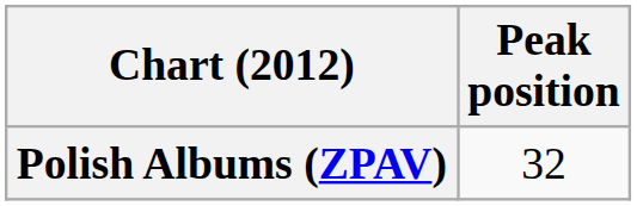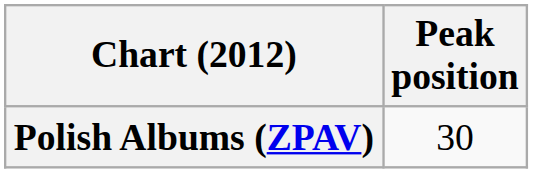 <table class="wikitable plainrowheaders" style="text-align:center">
 <tr>
 <th scope="col">Chart (2012)</th>
 <th scope="col">Peak<br>position</th>
 </tr>
 <tr>
 <th scope="row">Polish Albums (<a href='#'>ZPAV</a>)</th>
-<td style="text-align:center;">32</td>
+<td style="text-align:center;">30</td>
 </tr>
 </table>
